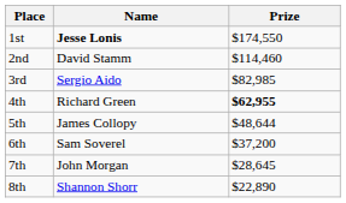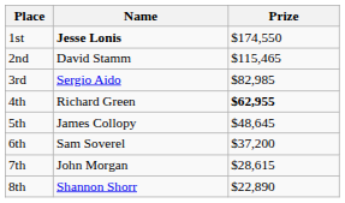 <table class="wikitable">
 <tr>
 <th width="50">Place</th>
 <th width="200">Name</th>
 <th width="125">Prize</th>
 </tr>
 <tr>
 <td>1st</td>
 <td> <strong>Jesse Lonis</strong></td>
 <td>$174,550</td>
 </tr>
 <tr>
 <td>2nd</td>
 <td> David Stamm</td>
-<td>$114,460</td>
+<td>$115,465</td>
 </tr>
 <tr>
 <td>3rd</td>
 <td> <a href='#'>Sergio Aido</a></td>
 <td>$82,985</td>
 </tr>
 <tr>
 <td>4th</td>
 <td> Richard Green</td>
 <td><strong>$62,955</strong></td>
 </tr>
 <tr>
 <td>5th</td>
 <td> James Collopy</td>
-<td>$48,644</td>
+<td>$48,645</td>
 </tr>
 <tr>
 <td>6th</td>
 <td> Sam Soverel</td>
 <td>$37,200</td>
 </tr>
 <tr>
 <td>7th</td>
 <td> John Morgan</td>
-<td>$28,645</td>
+<td>$28,615</td>
 </tr>
 <tr>
 <td>8th</td>
 <td> <a href='#'>Shannon Shorr</a></td>
 <td>$22,890</td>
 </tr>
 </table>
